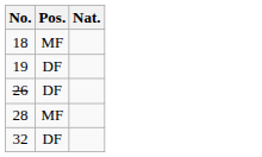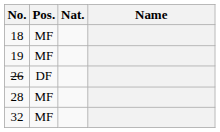 <table class="wikitable sortable plainrowheaders" style="text-align:center">
 <tr>
 <th scope="col">No.</th>
 <th scope="col">Pos.</th>
 <th scope="col">Nat.</th>
+<th width="150" scope="col">Name</th>
 </tr>
 <tr>
 <td>18</td>
 <td>MF</td>
 <td></td>
+<th scope="row"></th>
 </tr>
 <tr>
 <td>19</td>
-<td>DF</td>
+<td>MF</td>
 <td></td>
+<th scope="row"></th>
 </tr>
 <tr>
 <td><s>26</s> </td>
 <td>DF</td>
 <td></td>
+<th scope="row"></th>
 </tr>
 <tr>
 <td>28</td>
 <td>MF</td>
 <td></td>
+<th scope="row"></th>
 </tr>
 <tr>
 <td>32</td>
-<td>DF</td>
+<td>MF</td>
 <td></td>
+<th scope="row"></th>
 </tr>
 </table>
